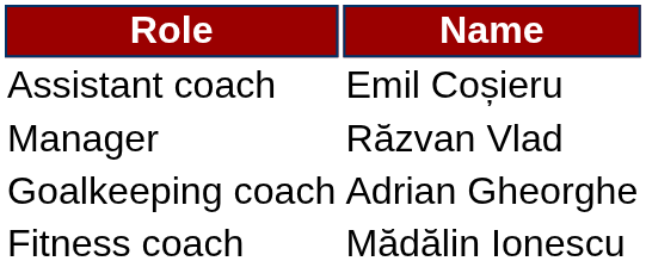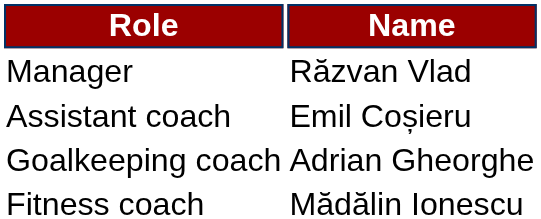 <table class="toccolours">
 <tr>
 <th style="background:#9b0000;color:#ffffff;border:1px solid #003267;">Role</th>
 <th style="background:#9b0000;color:#ffffff;border:1px solid #003267;">Name</th>
 </tr>
 <tr>
+<td>Manager</td>
+<td> Răzvan Vlad</td>
+</tr>
+<tr>
 <td>Assistant coach</td>
 <td> Emil Coșieru</td>
-</tr>
-<tr>
-<td>Manager</td>
-<td> Răzvan Vlad</td>
 </tr>
 <tr>
 <td>Goalkeeping coach</td>
 <td> Adrian Gheorghe</td>
 </tr>
 <tr>
 <td>Fitness coach</td>
 <td> Mădălin Ionescu</td>
 </tr>
 </table>
